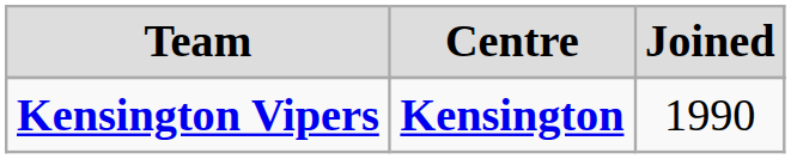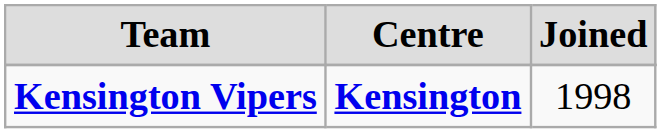 <table class="wikitable">
 <tr align="center"  bgcolor="#dddddd">
 <td><strong>Team</strong></td>
 <td><strong>Centre</strong></td>
 <td><strong>Joined</strong></td>
 </tr>
 <tr align="center">
 </tr>
 <tr align="center">
 <td><strong><a href='#'>Kensington Vipers</a></strong></td>
 <td><strong><a href='#'>Kensington</a></strong></td>
-<td>1990</td>
+<td>1998</td>
 </tr>
 </table>
